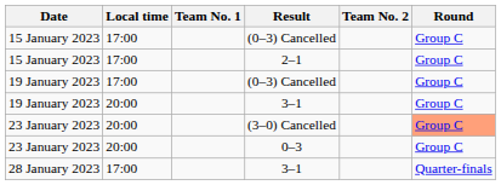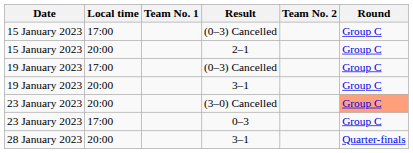 <table class="wikitable sortable" style="text-align:left;">
 <tr>
 <th>Date</th>
 <th>Local time</th>
 <th>Team No. 1</th>
 <th>Result</th>
 <th>Team No. 2</th>
 <th>Round</th>
 </tr>
 <tr>
 <td>15 January 2023</td>
 <td>17:00</td>
 <td></td>
 <td style="text-align:center;">(0–3) Cancelled</td>
 <td></td>
 <td><a href='#'>Group C</a></td>
 </tr>
 <tr>
 <td>15 January 2023</td>
-<td>17:00</td>
+<td>20:00</td>
 <td></td>
 <td style="text-align:center;">2–1</td>
 <td></td>
 <td><a href='#'>Group C</a></td>
 </tr>
 <tr>
 <td>19 January 2023</td>
 <td>17:00</td>
 <td></td>
 <td style="text-align:center;">(0–3) Cancelled</td>
 <td></td>
 <td><a href='#'>Group C</a></td>
 </tr>
 <tr>
 <td>19 January 2023</td>
 <td>20:00</td>
 <td></td>
 <td style="text-align:center;">3–1</td>
 <td></td>
 <td><a href='#'>Group C</a></td>
 </tr>
 <tr>
 <td>23 January 2023</td>
 <td>20:00</td>
 <td></td>
 <td style="text-align:center;">(3–0) Cancelled</td>
 <td></td>
 <td style="background: lightsalmon;"><a href='#'>Group C</a></td>
 </tr>
 <tr>
 <td>23 January 2023</td>
-<td>20:00</td>
+<td>17:00</td>
 <td></td>
 <td style="text-align:center;">0–3</td>
 <td></td>
 <td><a href='#'>Group C</a></td>
 </tr>
 <tr>
 <td>28 January 2023</td>
-<td>17:00</td>
+<td>20:00</td>
 <td></td>
 <td style="text-align:center;">3–1</td>
 <td></td>
 <td><a href='#'>Quarter-finals</a></td>
 </tr>
 </table>
